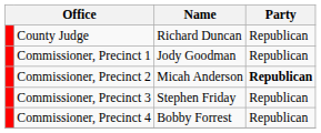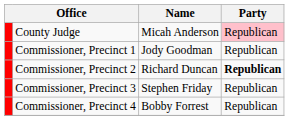 <table class="wikitable">
 <tr>
 <th colspan="2">Office</th>
 <th>Name</th>
 <th>Party</th>
 </tr>
 <tr>
 <td bgcolor=red> </td>
 <td>County Judge</td>
-<td>Richard Duncan</td>
-<td>Republican</td>
+<td>Micah Anderson</td>
+<td style="background: pink;">Republican</td>
 </tr>
 <tr>
 <td bgcolor=red> </td>
 <td>Commissioner, Precinct 1</td>
 <td>Jody Goodman</td>
 <td>Republican</td>
 </tr>
 <tr>
 <td bgcolor=red> </td>
 <td>Commissioner, Precinct 2</td>
-<td>Micah Anderson</td>
+<td>Richard Duncan</td>
 <td><strong>Republican</strong></td>
 </tr>
 <tr>
 <td bgcolor=red> </td>
 <td>Commissioner, Precinct 3</td>
 <td>Stephen Friday</td>
 <td>Republican</td>
 </tr>
 <tr>
 <td bgcolor=red> </td>
 <td>Commissioner, Precinct 4</td>
 <td>Bobby Forrest</td>
 <td>Republican</td>
 </tr>
 <tr>
 </tr>
 </table>
